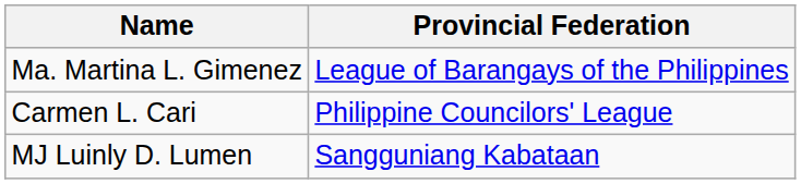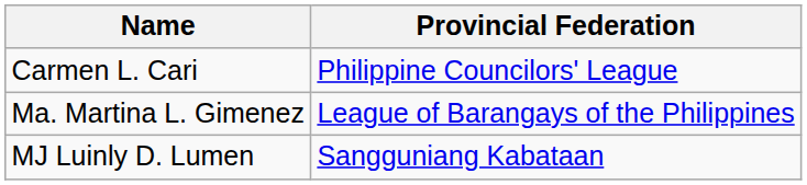 <table class="wikitable">
 <tr>
 <th>Name</th>
 <th>Provincial Federation</th>
 </tr>
 <tr>
+<td>Carmen L. Cari</td>
+<td><a href='#'>Philippine Councilors' League</a></td>
+</tr>
+<tr>
 <td>Ma. Martina L. Gimenez</td>
 <td><a href='#'>League of Barangays of the Philippines</a></td>
-</tr>
-<tr>
-<td>Carmen L. Cari</td>
-<td><a href='#'>Philippine Councilors' League</a></td>
 </tr>
 <tr>
 <td>MJ Luinly D. Lumen</td>
 <td><a href='#'>Sangguniang Kabataan</a></td>
 </tr>
 </table>
